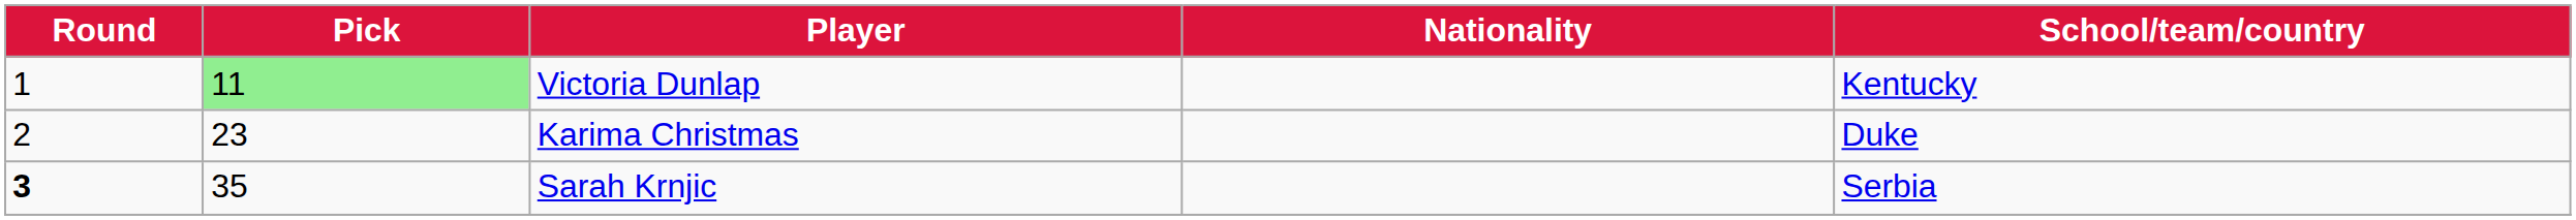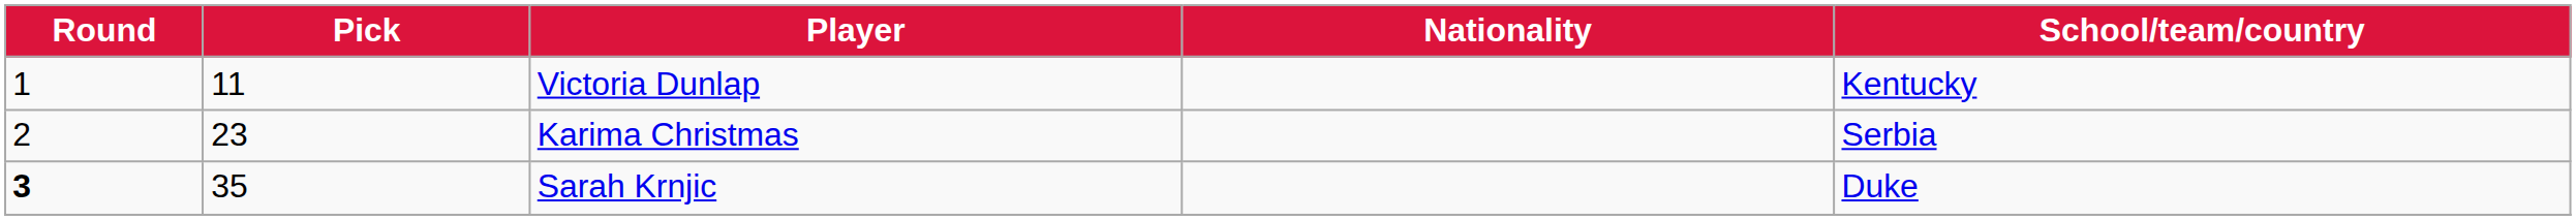 <table class="wikitable">
 <tr>
 <th style="background:#DC143C; color:white;" width="2%">Round</th>
 <th style="background:#DC143C; color:white;" width="5%">Pick</th>
 <th style="background:#DC143C; color:white;" width="10%">Player</th>
 <th style="background:#DC143C; color:white;" width="10%">Nationality</th>
 <th style="background:#DC143C; color:white;" width="10%">School/team/country</th>
 </tr>
 <tr>
 <td>1</td>
-<td style="background: lightgreen;">11</td>
+<td>11</td>
 <td><a href='#'>Victoria Dunlap</a></td>
 <td></td>
 <td><a href='#'>Kentucky</a></td>
 </tr>
 <tr>
 <td>2</td>
 <td>23</td>
 <td><a href='#'>Karima Christmas</a></td>
 <td></td>
-<td><a href='#'>Duke</a></td>
+<td><a href='#'>Serbia</a></td>
 </tr>
 <tr>
 <td><strong>3</strong></td>
 <td>35</td>
 <td><a href='#'>Sarah Krnjic</a></td>
 <td></td>
-<td><a href='#'>Serbia</a></td>
+<td><a href='#'>Duke</a></td>
 </tr>
 <tr>
 </tr>
 </table>
